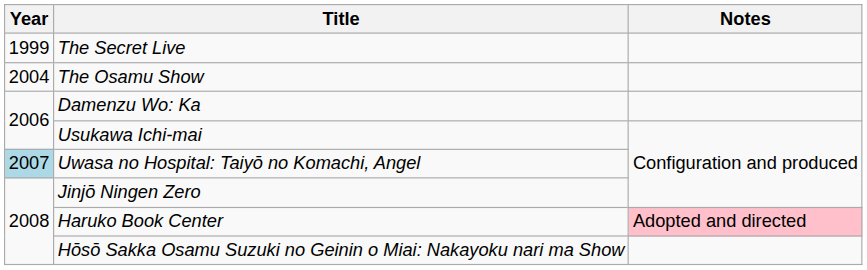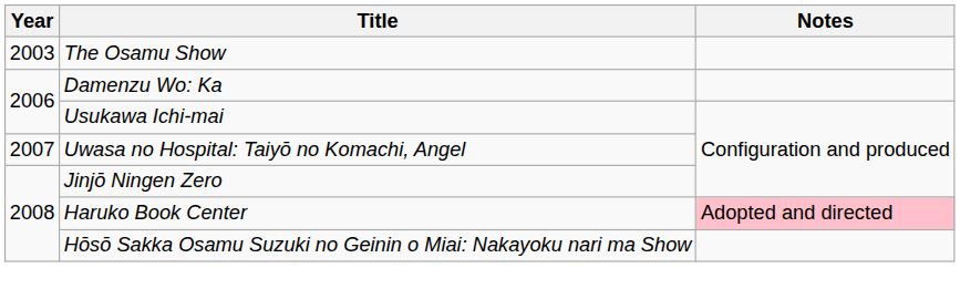 <table class="wikitable">
 <tr>
 <th>Year</th>
 <th>Title</th>
 <th>Notes</th>
 </tr>
 <tr>
-<td>1999</td>
-<td><em>The Secret Live</em></td>
-<td></td>
-</tr>
-<tr>
-<td>2004</td>
+<td>2003</td>
 <td><em>The Osamu Show</em></td>
 <td></td>
 </tr>
 <tr>
 <td rowspan="2">2006</td>
 <td><em>Damenzu Wo: Ka</em></td>
 <td></td>
 </tr>
 <tr>
 <td><em>Usukawa Ichi-mai</em></td>
 <td rowspan="3">Configuration and produced</td>
 </tr>
 <tr>
-<td style="background: lightblue;">2007</td>
+<td>2007</td>
 <td><em>Uwasa no Hospital: Taiyō no Komachi, Angel</em></td>
 </tr>
 <tr>
 <td rowspan="3">2008</td>
 <td><em>Jinjō Ningen Zero</em></td>
 </tr>
 <tr>
 <td><em>Haruko Book Center</em></td>
 <td style="background: pink;">Adopted and directed</td>
 </tr>
 <tr>
 <td><em>Hōsō Sakka Osamu Suzuki no Geinin o Miai: Nakayoku nari ma Show</em></td>
 <td></td>
 </tr>
 </table>
